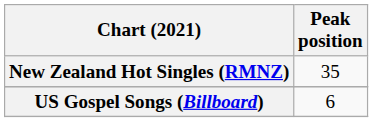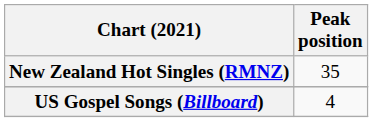 <table class="wikitable plainrowheaders sortable" style="text-align:center">
 <tr>
 <th scope="col">Chart (2021)</th>
 <th scope="col">Peak<br>position</th>
 </tr>
 <tr>
 <th scope="row">New Zealand Hot Singles (<a href='#'>RMNZ</a>)</th>
 <td>35</td>
 </tr>
 <tr>
 </tr>
 <tr>
 <th scope="row">US Gospel Songs (<a href='#'><em>Billboard</em></a>)</th>
-<td>6</td>
+<td>4</td>
 </tr>
 <tr>
 </tr>
 </table>
